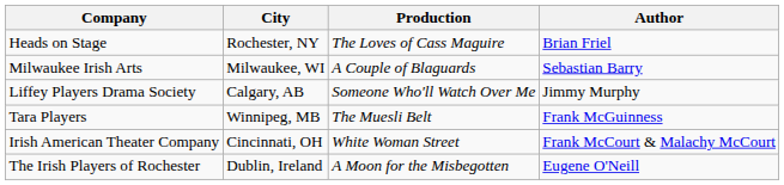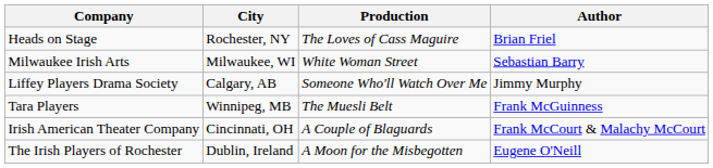 <table class="wikitable">
 <tr>
 <th>Company</th>
 <th>City</th>
 <th>Production</th>
 <th>Author</th>
 </tr>
 <tr>
 <td>Heads on Stage</td>
 <td>Rochester, NY</td>
 <td><em>The Loves of Cass Maguire</em></td>
 <td><a href='#'>Brian Friel</a></td>
 </tr>
 <tr>
 <td>Milwaukee Irish Arts</td>
 <td>Milwaukee, WI</td>
-<td><em>A Couple of Blaguards</em></td>
+<td><em>White Woman Street</em></td>
 <td><a href='#'>Sebastian Barry</a></td>
 </tr>
 <tr>
 <td>Liffey Players Drama Society</td>
 <td>Calgary, AB</td>
 <td><em>Someone Who'll Watch Over Me</em></td>
 <td>Jimmy Murphy</td>
 </tr>
 <tr>
 <td>Tara Players</td>
 <td>Winnipeg, MB</td>
 <td><em>The Muesli Belt</em></td>
 <td><a href='#'>Frank McGuinness</a></td>
 </tr>
 <tr>
 <td>Irish American Theater Company</td>
 <td>Cincinnati, OH</td>
-<td><em>White Woman Street</em></td>
+<td><em>A Couple of Blaguards</em></td>
 <td><a href='#'>Frank McCourt</a> & <a href='#'>Malachy McCourt</a></td>
 </tr>
 <tr>
 <td>The Irish Players of Rochester</td>
 <td>Dublin, Ireland</td>
 <td><em>A Moon for the Misbegotten</em></td>
 <td><a href='#'>Eugene O'Neill</a></td>
 </tr>
 </table>
